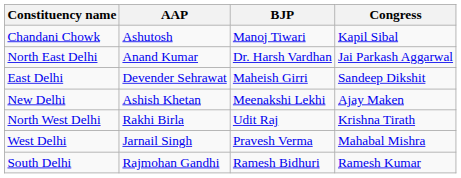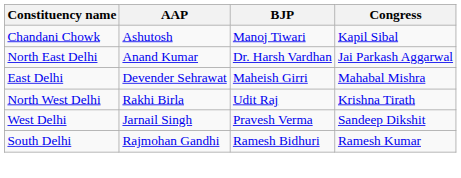 <table class="wikitable" border="1">
 <tr>
 <th>Constituency name</th>
 <th>AAP</th>
 <th>BJP</th>
 <th>Congress</th>
 </tr>
 <tr>
 <td><a href='#'>Chandani Chowk</a></td>
 <td><a href='#'>Ashutosh</a></td>
 <td><a href='#'>Manoj Tiwari</a></td>
 <td><a href='#'>Kapil Sibal</a></td>
 </tr>
 <tr>
 <td><a href='#'>North East Delhi</a></td>
 <td><a href='#'>Anand Kumar</a></td>
 <td><a href='#'>Dr. Harsh Vardhan</a></td>
 <td><a href='#'>Jai Parkash Aggarwal</a></td>
 </tr>
 <tr>
 <td><a href='#'>East Delhi</a></td>
 <td><a href='#'>Devender Sehrawat</a></td>
 <td><a href='#'>Maheish Girri</a></td>
-<td><a href='#'>Sandeep Dikshit</a></td>
-</tr>
-<tr>
-<td><a href='#'>New Delhi</a></td>
-<td><a href='#'>Ashish Khetan</a></td>
-<td><a href='#'>Meenakshi Lekhi</a></td>
-<td><a href='#'>Ajay Maken</a></td>
+<td><a href='#'>Mahabal Mishra</a></td>
 </tr>
 <tr>
 <td><a href='#'>North West Delhi</a></td>
 <td><a href='#'>Rakhi Birla</a></td>
 <td><a href='#'>Udit Raj</a></td>
 <td><a href='#'>Krishna Tirath</a></td>
 </tr>
 <tr>
 <td><a href='#'>West Delhi</a></td>
 <td><a href='#'>Jarnail Singh</a></td>
 <td><a href='#'>Pravesh Verma</a></td>
-<td><a href='#'>Mahabal Mishra</a></td>
+<td><a href='#'>Sandeep Dikshit</a></td>
 </tr>
 <tr>
 <td><a href='#'>South Delhi</a></td>
 <td><a href='#'>Rajmohan Gandhi</a></td>
 <td><a href='#'>Ramesh Bidhuri</a></td>
 <td><a href='#'>Ramesh Kumar</a></td>
 </tr>
 </table>
